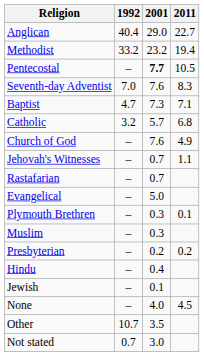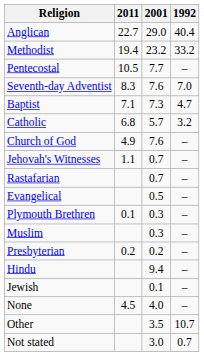 <table class="wikitable sortable">
 <tr>
 <th>Religion</th>
+<th>2011</th>
+<th>2001</th>
 <th>1992</th>
-<th>2001</th>
-<th>2011</th>
 </tr>
 <tr>
 <td><a href='#'>Anglican</a></td>
+<td style="text-align:center;">22.7</td>
+<td style="text-align:center;">29.0</td>
 <td style="text-align:center;">40.4</td>
-<td style="text-align:center;">29.0</td>
-<td style="text-align:center;">22.7</td>
 </tr>
 <tr>
 <td><a href='#'>Methodist</a></td>
+<td style="text-align:center;">19.4</td>
+<td style="text-align:center;">23.2</td>
 <td style="text-align:center;">33.2</td>
-<td style="text-align:center;">23.2</td>
-<td style="text-align:center;">19.4</td>
 </tr>
 <tr>
 <td><a href='#'>Pentecostal</a></td>
+<td style="text-align:center;">10.5</td>
+<td style="text-align:center;">7.7</td>
 <td style="text-align:center;">–</td>
-<td style="text-align:center;"><strong>7.7</strong></td>
-<td style="text-align:center;">10.5</td>
 </tr>
 <tr>
 <td><a href='#'>Seventh-day Adventist</a></td>
+<td style="text-align:center;">8.3</td>
+<td style="text-align:center;">7.6</td>
 <td style="text-align:center;">7.0</td>
-<td style="text-align:center;">7.6</td>
-<td style="text-align:center;">8.3</td>
 </tr>
 <tr>
 <td><a href='#'>Baptist</a></td>
+<td style="text-align:center;">7.1</td>
+<td style="text-align:center;">7.3</td>
 <td style="text-align:center;">4.7</td>
-<td style="text-align:center;">7.3</td>
-<td style="text-align:center;">7.1</td>
 </tr>
 <tr>
 <td><a href='#'>Catholic</a></td>
+<td style="text-align:center;">6.8</td>
+<td style="text-align:center;">5.7</td>
 <td style="text-align:center;">3.2</td>
-<td style="text-align:center;">5.7</td>
-<td style="text-align:center;">6.8</td>
 </tr>
 <tr>
 <td><a href='#'>Church of God</a></td>
+<td style="text-align:center;">4.9</td>
+<td style="text-align:center;">7.6</td>
 <td style="text-align:center;">–</td>
-<td style="text-align:center;">7.6</td>
-<td style="text-align:center;">4.9</td>
 </tr>
 <tr>
 <td><a href='#'>Jehovah's Witnesses</a></td>
+<td style="text-align:center;">1.1</td>
+<td style="text-align:center;">0.7</td>
 <td style="text-align:center;">–</td>
-<td style="text-align:center;">0.7</td>
-<td style="text-align:center;">1.1</td>
 </tr>
 <tr>
 <td><a href='#'>Rastafarian</a></td>
+<td style="text-align:center;"></td>
+<td style="text-align:center;">0.7</td>
 <td style="text-align:center;">–</td>
-<td style="text-align:center;">0.7</td>
-<td style="text-align:center;"></td>
 </tr>
 <tr>
 <td><a href='#'>Evangelical</a></td>
+<td style="text-align:center;"></td>
+<td style="text-align:center;">0.5</td>
 <td style="text-align:center;">–</td>
-<td style="text-align:center;">5.0</td>
-<td style="text-align:center;"></td>
 </tr>
 <tr>
 <td><a href='#'>Plymouth Brethren</a></td>
+<td style="text-align:center;">0.1</td>
+<td style="text-align:center;">0.3</td>
 <td style="text-align:center;">–</td>
-<td style="text-align:center;">0.3</td>
-<td style="text-align:center;">0.1</td>
 </tr>
 <tr>
 <td><a href='#'>Muslim</a></td>
+<td style="text-align:center;"></td>
+<td style="text-align:center;">0.3</td>
 <td style="text-align:center;">–</td>
-<td style="text-align:center;">0.3</td>
-<td style="text-align:center;"></td>
 </tr>
 <tr>
 <td><a href='#'>Presbyterian</a></td>
-<td style="text-align:center;">–</td>
 <td style="text-align:center;">0.2</td>
 <td style="text-align:center;">0.2</td>
+<td style="text-align:center;">–</td>
 </tr>
 <tr>
 <td><a href='#'>Hindu</a></td>
+<td style="text-align:center;"></td>
+<td style="text-align:center;">9.4</td>
 <td style="text-align:center;">–</td>
-<td style="text-align:center;">0.4</td>
-<td style="text-align:center;"></td>
 </tr>
 <tr>
 <td>Jewish</td>
+<td style="text-align:center;"></td>
+<td style="text-align:center;">0.1</td>
 <td style="text-align:center;">–</td>
-<td style="text-align:center;">0.1</td>
-<td style="text-align:center;"></td>
 </tr>
 <tr>
 <td>None</td>
+<td style="text-align:center;">4.5</td>
+<td style="text-align:center;">4.0</td>
 <td style="text-align:center;">–</td>
-<td style="text-align:center;">4.0</td>
-<td style="text-align:center;">4.5</td>
 </tr>
 <tr>
 <td>Other</td>
+<td style="text-align:center;"></td>
+<td style="text-align:center;">3.5</td>
 <td style="text-align:center;">10.7</td>
-<td style="text-align:center;">3.5</td>
-<td style="text-align:center;"></td>
 </tr>
 <tr>
 <td>Not stated</td>
+<td style="text-align:center;"></td>
+<td style="text-align:center;">3.0</td>
 <td style="text-align:center;">0.7</td>
-<td style="text-align:center;">3.0</td>
-<td style="text-align:center;"></td>
 </tr>
 </table>
